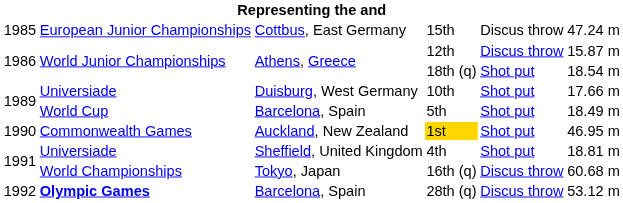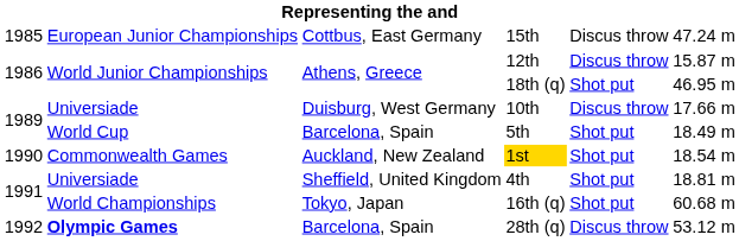 <table>
 <tr>
 <th colspan="6">Representing the  and </th>
 </tr>
 <tr>
 <td>1985</td>
 <td><a href='#'>European Junior Championships</a></td>
 <td><a href='#'>Cottbus</a>, East Germany</td>
 <td>15th</td>
 <td>Discus throw</td>
 <td>47.24 m</td>
 </tr>
 <tr>
 <td rowspan=2>1986</td>
 <td rowspan=2><a href='#'>World Junior Championships</a></td>
 <td rowspan=2><a href='#'>Athens</a>, <a href='#'>Greece</a></td>
 <td>12th</td>
 <td><a href='#'>Discus throw</a></td>
 <td>15.87 m</td>
 </tr>
 <tr>
 <td>18th (q)</td>
 <td><a href='#'>Shot put</a></td>
-<td>18.54 m</td>
+<td>46.95 m</td>
 </tr>
 <tr>
 <td rowspan=2>1989</td>
 <td><a href='#'>Universiade</a></td>
 <td><a href='#'>Duisburg</a>, West Germany</td>
 <td>10th</td>
-<td><a href='#'>Shot put</a></td>
+<td><a href='#'>Discus throw</a></td>
 <td>17.66 m</td>
 </tr>
 <tr>
 <td><a href='#'>World Cup</a></td>
 <td><a href='#'>Barcelona</a>, Spain</td>
 <td>5th</td>
 <td><a href='#'>Shot put</a></td>
 <td>18.49 m</td>
 </tr>
 <tr>
 <td>1990</td>
 <td><a href='#'>Commonwealth Games</a></td>
 <td><a href='#'>Auckland</a>, New Zealand</td>
 <td bgcolor=gold>1st</td>
 <td><a href='#'>Shot put</a></td>
-<td>46.95 m</td>
+<td>18.54 m</td>
 </tr>
 <tr>
 <td rowspan=2>1991</td>
 <td><a href='#'>Universiade</a></td>
 <td><a href='#'>Sheffield</a>, United Kingdom</td>
 <td>4th</td>
 <td><a href='#'>Shot put</a></td>
 <td>18.81 m</td>
 </tr>
 <tr>
 <td><a href='#'>World Championships</a></td>
 <td><a href='#'>Tokyo</a>, Japan</td>
 <td>16th (q)</td>
-<td><a href='#'>Discus throw</a></td>
+<td><a href='#'>Shot put</a></td>
 <td>60.68 m</td>
 </tr>
 <tr>
 <td>1992</td>
 <td><strong><a href='#'>Olympic Games</a></strong></td>
 <td><a href='#'>Barcelona</a>, Spain</td>
 <td>28th (q)</td>
 <td><a href='#'>Discus throw</a></td>
 <td>53.12 m</td>
 </tr>
 </table>
